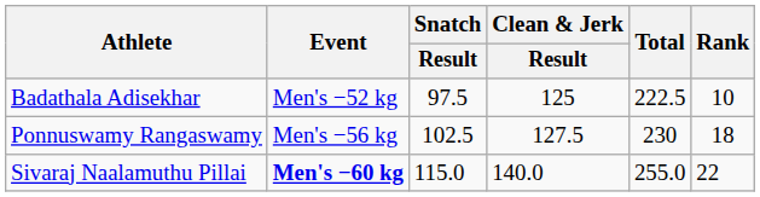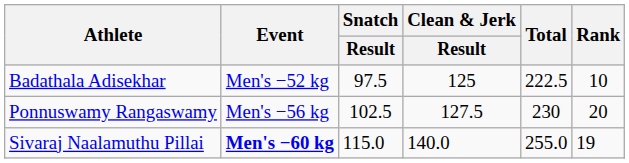 <table class="wikitable" style="font-size:90%">
 <tr>
 <th rowspan="2">Athlete</th>
 <th rowspan="2">Event</th>
 <th>Snatch</th>
 <th>Clean & Jerk</th>
 <th rowspan="2">Total</th>
 <th rowspan="2">Rank</th>
 </tr>
 <tr style="font-size:95%">
 <th>Result</th>
 <th>Result</th>
 </tr>
 <tr align="center">
 <td align="left"><a href='#'>Badathala Adisekhar</a></td>
 <td align="left"><a href='#'>Men's −52 kg</a></td>
 <td>97.5</td>
 <td>125</td>
 <td>222.5</td>
 <td>10</td>
 </tr>
 <tr align="center">
 <td align="left"><a href='#'>Ponnuswamy Rangaswamy</a></td>
 <td align="left"><a href='#'>Men's −56 kg</a></td>
 <td>102.5</td>
 <td>127.5</td>
 <td>230</td>
-<td>18</td>
+<td>20</td>
 </tr>
 <tr>
 <td><a href='#'>Sivaraj Naalamuthu Pillai</a></td>
 <td><strong><a href='#'>Men's −60 kg</a></strong></td>
 <td>115.0</td>
 <td>140.0</td>
 <td>255.0</td>
-<td>22</td>
+<td>19</td>
 </tr>
 </table>
